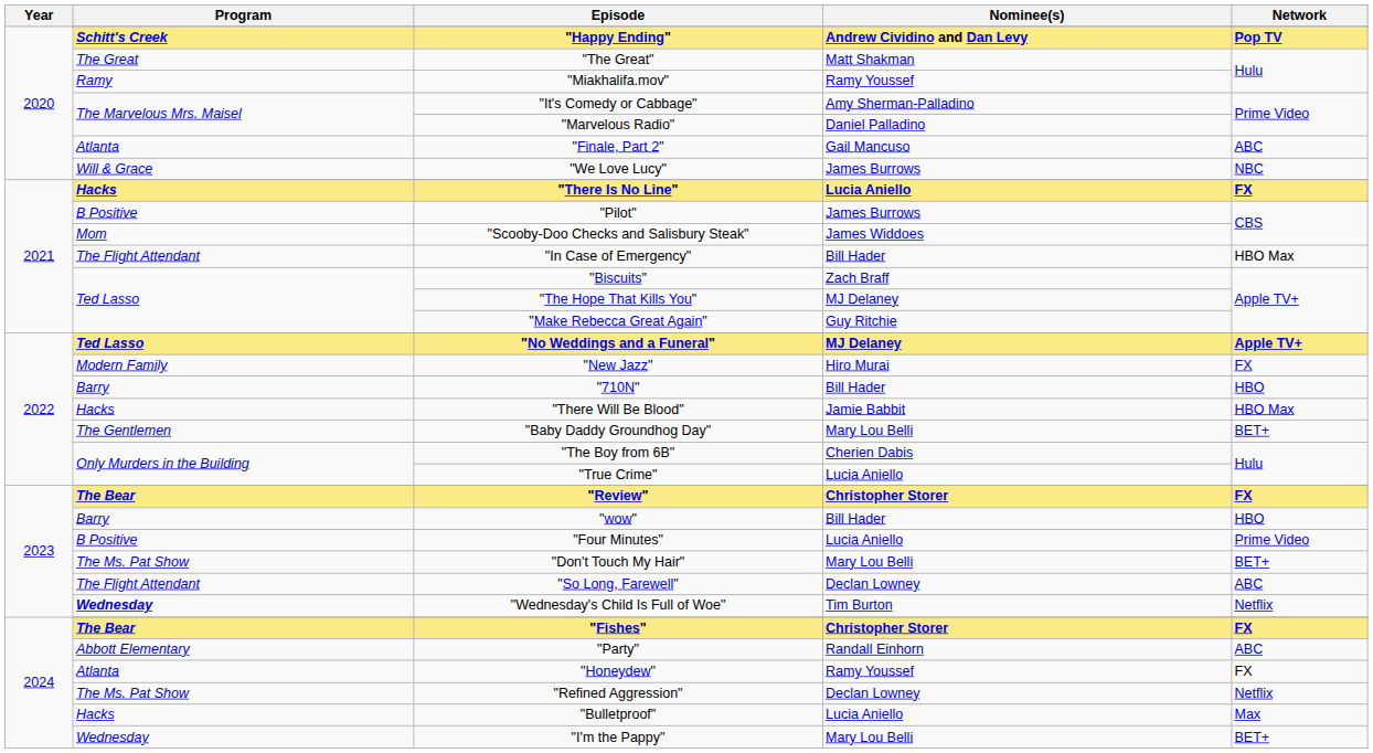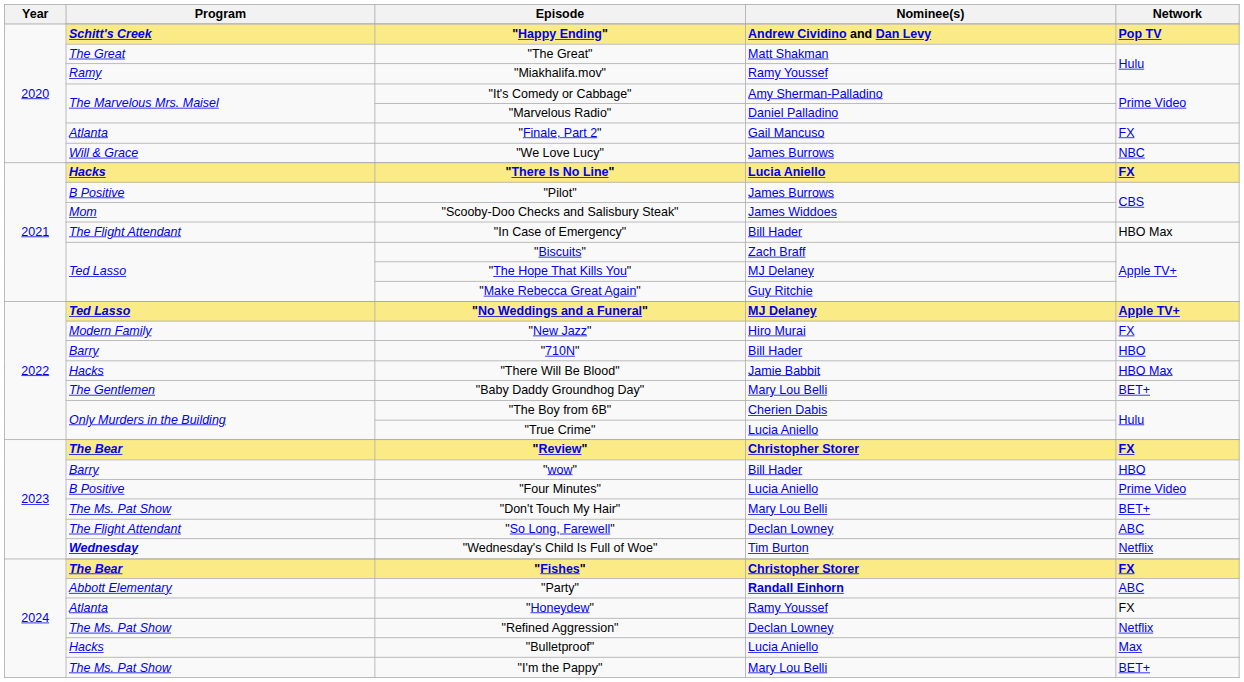 <table class="wikitable" style="width:100%">
 <tr bgcolor="#bebebe">
 <th width="5%">Year</th>
 <th width="25%">Program</th>
 <th width="30%">Episode</th>
 <th width="30%">Nominee(s)</th>
 <th width="10%">Network</th>
 </tr>
 <tr>
 <td rowspan="8" align=center><a href='#'>2020</a><br></td>
 </tr>
 <tr style="background:#FAEB86;">
 <td><strong><em><a href='#'>Schitt's Creek</a></em></strong></td>
 <td align=center><strong>"<a href='#'>Happy Ending</a>"</strong></td>
 <td><strong><a href='#'>Andrew Cividino</a> and <a href='#'>Dan Levy</a></strong></td>
 <td><strong><a href='#'>Pop TV</a></strong></td>
 </tr>
 <tr>
 <td><em><a href='#'>The Great</a></em></td>
 <td align=center>"The Great"</td>
 <td><a href='#'>Matt Shakman</a></td>
 <td rowspan=2><a href='#'>Hulu</a></td>
 </tr>
 <tr>
 <td><em><a href='#'>Ramy</a></em></td>
 <td align=center>"Miakhalifa.mov"</td>
 <td><a href='#'>Ramy Youssef</a></td>
 </tr>
 <tr>
 <td rowspan=2><em><a href='#'>The Marvelous Mrs. Maisel</a></em></td>
 <td align=center>"It's Comedy or Cabbage"</td>
 <td><a href='#'>Amy Sherman-Palladino</a></td>
 <td rowspan=2><a href='#'>Prime Video</a></td>
 </tr>
 <tr>
 <td align=center>"Marvelous Radio"</td>
 <td><a href='#'>Daniel Palladino</a></td>
 </tr>
 <tr>
 <td><em><a href='#'>Atlanta</a></em></td>
 <td align=center>"<a href='#'>Finale, Part 2</a>"</td>
 <td><a href='#'>Gail Mancuso</a></td>
-<td><a href='#'>ABC</a></td>
+<td><a href='#'>FX</a></td>
 </tr>
 <tr>
 <td><em><a href='#'>Will & Grace</a></em></td>
 <td align=center>"We Love Lucy"</td>
 <td><a href='#'>James Burrows</a></td>
 <td><a href='#'>NBC</a></td>
 </tr>
 <tr>
 <td rowspan="8" align=center><a href='#'>2021</a><br></td>
 </tr>
 <tr style="background:#FAEB86;">
 <td><strong><em><a href='#'>Hacks</a></em></strong></td>
 <td align=center><strong>"<a href='#'>There Is No Line</a>"</strong></td>
 <td><strong><a href='#'>Lucia Aniello</a></strong></td>
 <td><strong><a href='#'>FX</a></strong></td>
 </tr>
 <tr>
 <td><em><a href='#'>B Positive</a></em></td>
 <td align=center>"Pilot"</td>
 <td><a href='#'>James Burrows</a></td>
 <td rowspan=2><a href='#'>CBS</a></td>
 </tr>
 <tr>
 <td><em><a href='#'>Mom</a></em></td>
 <td align=center>"Scooby-Doo Checks and Salisbury Steak"</td>
 <td><a href='#'>James Widdoes</a></td>
 </tr>
 <tr>
 <td><em><a href='#'>The Flight Attendant</a></em></td>
 <td align=center>"In Case of Emergency"</td>
 <td><a href='#'>Bill Hader</a></td>
 <td>HBO Max</td>
 </tr>
 <tr>
 <td rowspan=3><em><a href='#'>Ted Lasso</a></em></td>
 <td align=center>"<a href='#'>Biscuits</a>"</td>
 <td><a href='#'>Zach Braff</a></td>
 <td rowspan=3><a href='#'>Apple TV+</a></td>
 </tr>
 <tr>
 <td align=center>"<a href='#'>The Hope That Kills You</a>"</td>
 <td><a href='#'>MJ Delaney</a></td>
 </tr>
 <tr>
 <td align=center>"<a href='#'>Make Rebecca Great Again</a>"</td>
 <td><a href='#'>Guy Ritchie</a></td>
 </tr>
 <tr>
 <td rowspan="8" align=center><a href='#'>2022</a><br></td>
 </tr>
 <tr style="background:#FAEB86;">
 <td><strong><em><a href='#'>Ted Lasso</a></em></strong></td>
 <td align=center><strong>"<a href='#'>No Weddings and a Funeral</a>"</strong></td>
 <td><strong><a href='#'>MJ Delaney</a></strong></td>
 <td><strong><a href='#'>Apple TV+</a></strong></td>
 </tr>
 <tr>
 <td><em><a href='#'>Modern Family</a></em></td>
 <td align=center>"<a href='#'>New Jazz</a>"</td>
 <td><a href='#'>Hiro Murai</a></td>
 <td><a href='#'>FX</a></td>
 </tr>
 <tr>
 <td><em><a href='#'>Barry</a></em></td>
 <td align=center>"<a href='#'>710N</a>"</td>
 <td><a href='#'>Bill Hader</a></td>
 <td><a href='#'>HBO</a></td>
 </tr>
 <tr>
 <td><em><a href='#'>Hacks</a></em></td>
 <td align=center>"There Will Be Blood"</td>
 <td><a href='#'>Jamie Babbit</a></td>
 <td><a href='#'>HBO Max</a></td>
 </tr>
 <tr>
 <td><em><a href='#'>The Gentlemen</a></em></td>
 <td align=center>"Baby Daddy Groundhog Day"</td>
 <td><a href='#'>Mary Lou Belli</a></td>
 <td><a href='#'>BET+</a></td>
 </tr>
 <tr>
 <td rowspan=2><em><a href='#'>Only Murders in the Building</a></em></td>
 <td align=center>"The Boy from 6B"</td>
 <td><a href='#'>Cherien Dabis</a></td>
 <td rowspan=2><a href='#'>Hulu</a></td>
 </tr>
 <tr>
 <td align=center>"True Crime"</td>
 <td><a href='#'>Lucia Aniello</a></td>
 </tr>
 <tr>
 <td rowspan="7" align=center><a href='#'>2023</a><br></td>
 </tr>
 <tr style="background:#FAEB86;">
 <td><strong><em><a href='#'>The Bear</a></em></strong></td>
 <td align=center><strong>"<a href='#'>Review</a>"</strong></td>
 <td><strong><a href='#'>Christopher Storer</a></strong></td>
 <td><strong><a href='#'>FX</a></strong></td>
 </tr>
 <tr>
 <td><em><a href='#'>Barry</a></em></td>
 <td align=center>"<a href='#'>wow</a>"</td>
 <td><a href='#'>Bill Hader</a></td>
 <td><a href='#'>HBO</a></td>
 </tr>
 <tr>
 <td><em><a href='#'>B Positive</a></em></td>
 <td align=center>"Four Minutes"</td>
 <td><a href='#'>Lucia Aniello</a></td>
 <td><a href='#'>Prime Video</a></td>
 </tr>
 <tr>
 <td><em><a href='#'>The Ms. Pat Show</a></em></td>
 <td align=center>"Don't Touch My Hair"</td>
 <td><a href='#'>Mary Lou Belli</a></td>
 <td><a href='#'>BET+</a></td>
 </tr>
 <tr>
 <td><em><a href='#'>The Flight Attendant</a></em></td>
 <td align=center>"<a href='#'>So Long, Farewell</a>"</td>
 <td><a href='#'>Declan Lowney</a></td>
 <td><a href='#'>ABC</a></td>
 </tr>
 <tr>
 <td><strong><em><a href='#'>Wednesday</a></em></strong></td>
 <td align=center>"Wednesday's Child Is Full of Woe"</td>
 <td><a href='#'>Tim Burton</a></td>
 <td><a href='#'>Netflix</a></td>
 </tr>
 <tr>
 <td rowspan="7" align=center><a href='#'>2024</a><br></td>
 </tr>
 <tr style="background:#FAEB86">
 <td><strong><em><a href='#'>The Bear</a></em></strong></td>
 <td align=center><strong>"<a href='#'>Fishes</a>"</strong></td>
 <td><strong><a href='#'>Christopher Storer</a></strong></td>
 <td><strong><a href='#'>FX</a></strong></td>
 </tr>
 <tr>
 <td><em><a href='#'>Abbott Elementary</a></em></td>
 <td align=center>"Party"</td>
-<td><a href='#'>Randall Einhorn</a></td>
+<td><strong><a href='#'>Randall Einhorn</a></strong></td>
 <td><a href='#'>ABC</a></td>
 </tr>
 <tr>
 <td><em><a href='#'>Atlanta</a></em></td>
 <td align=center>"<a href='#'>Honeydew</a>"</td>
 <td><a href='#'>Ramy Youssef</a></td>
 <td>FX</td>
 </tr>
 <tr>
 <td><em><a href='#'>The Ms. Pat Show</a></em></td>
 <td align=center>"Refined Aggression"</td>
 <td><a href='#'>Declan Lowney</a></td>
 <td><a href='#'>Netflix</a></td>
 </tr>
 <tr>
 <td><em><a href='#'>Hacks</a></em></td>
 <td align=center>"Bulletproof"</td>
 <td><a href='#'>Lucia Aniello</a></td>
 <td><a href='#'>Max</a></td>
 </tr>
 <tr>
-<td><em><a href='#'>Wednesday</a></em></td>
+<td><em><a href='#'>The Ms. Pat Show</a></em></td>
 <td align=center>"I'm the Pappy"</td>
 <td><a href='#'>Mary Lou Belli</a></td>
 <td><a href='#'>BET+</a></td>
 </tr>
 </table>
